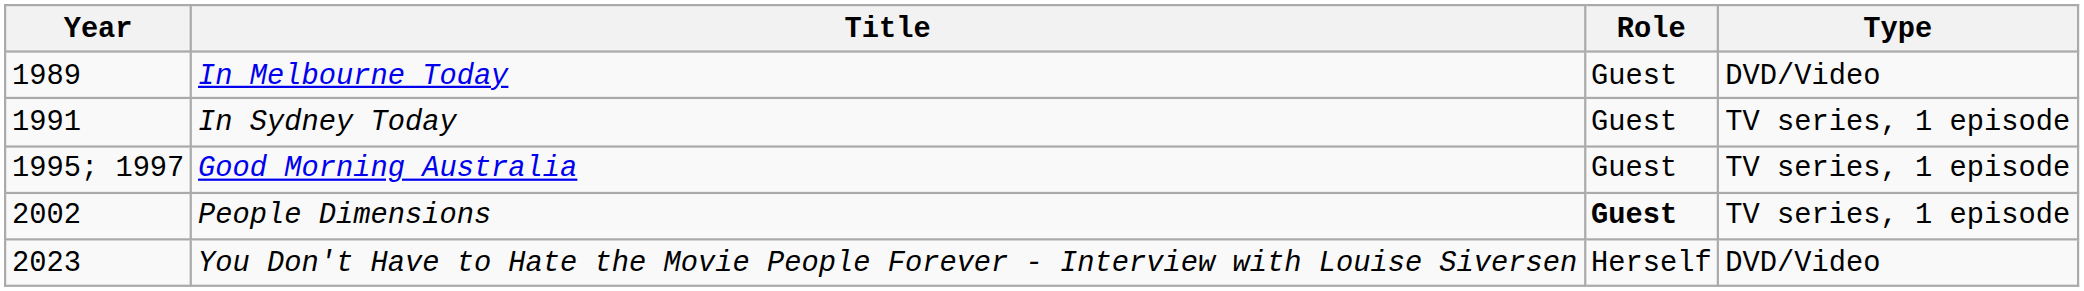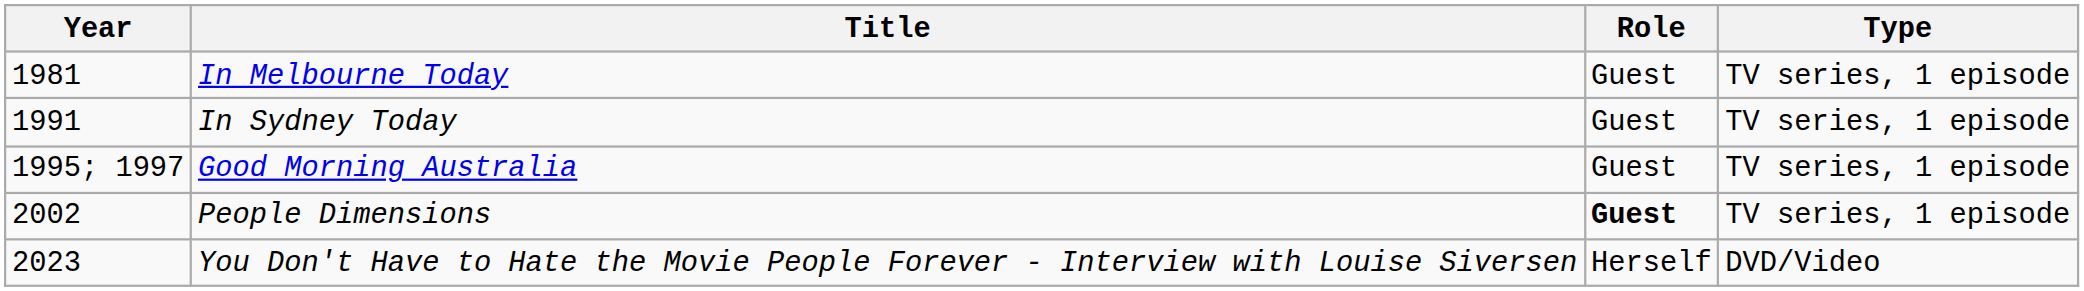 <table class="wikitable">
 <tr>
 <th>Year</th>
 <th>Title</th>
 <th>Role</th>
 <th>Type</th>
 </tr>
 <tr>
-<td>1989</td>
+<td>1981</td>
 <td><em><a href='#'>In Melbourne Today</a></em></td>
 <td>Guest</td>
-<td>DVD/Video</td>
+<td>TV series, 1 episode</td>
 </tr>
 <tr>
 <td>1991</td>
 <td><em>In Sydney Today</em></td>
 <td>Guest</td>
 <td>TV series, 1 episode</td>
 </tr>
 <tr>
 <td>1995; 1997</td>
 <td><em><a href='#'>Good Morning Australia</a></em></td>
 <td>Guest</td>
 <td>TV series, 1 episode</td>
 </tr>
 <tr>
 <td>2002</td>
 <td><em>People Dimensions</em></td>
 <td><strong>Guest</strong></td>
 <td>TV series, 1 episode</td>
 </tr>
 <tr>
 <td>2023</td>
 <td><em>You Don't Have to Hate the Movie People Forever - Interview with Louise Siversen</em></td>
 <td>Herself</td>
 <td>DVD/Video</td>
 </tr>
 </table>
